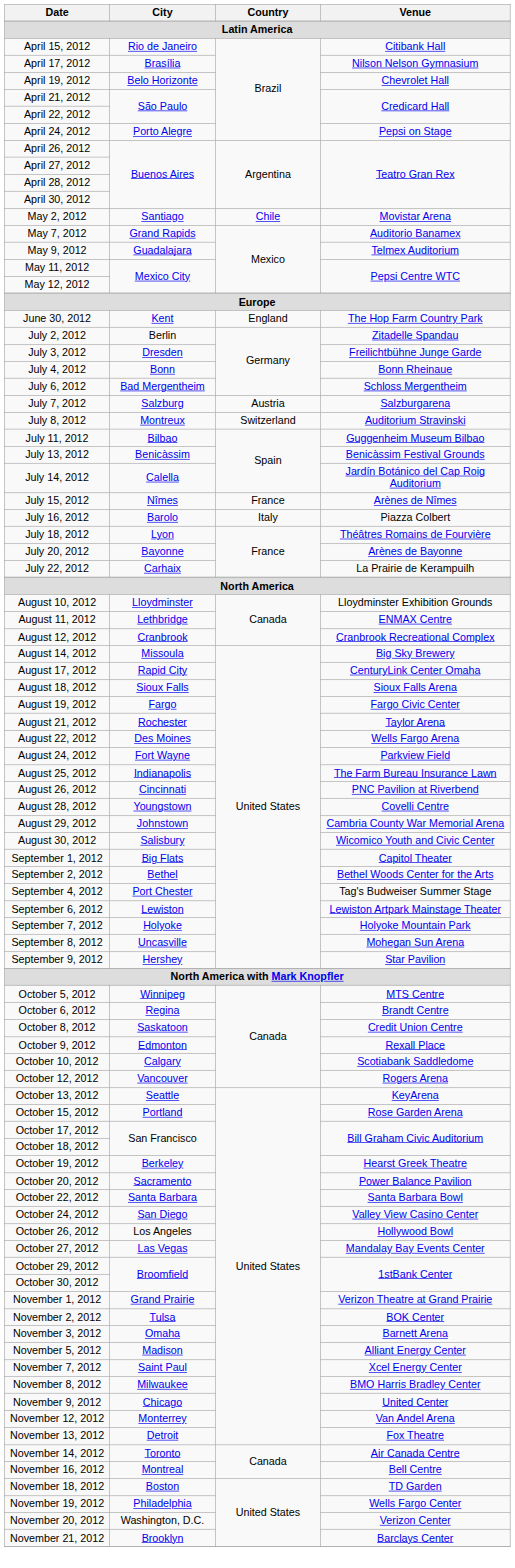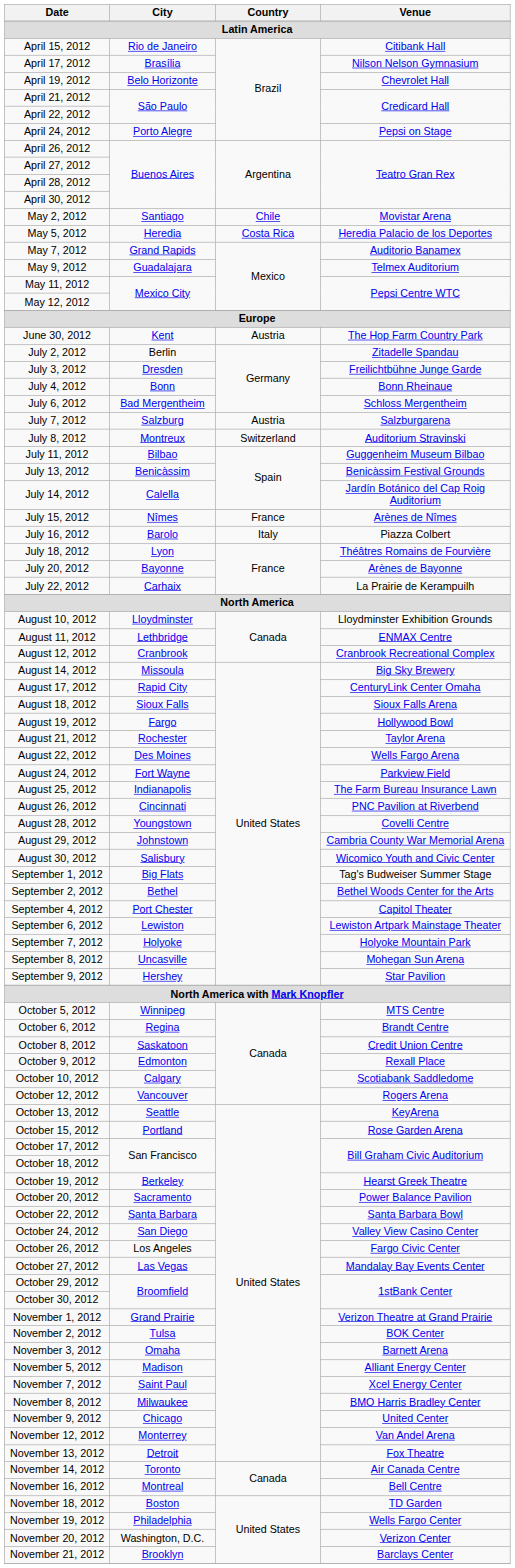 <table class="wikitable" style="text-align:center;">
 <tr>
 <th width="150">Date</th>
 <th width="150">City</th>
 <th width="150">Country</th>
 <th width="275">Venue</th>
 </tr>
 <tr>
 </tr>
 <tr style="background:#ddd;">
 <td colspan="4"><strong>Latin America</strong></td>
 </tr>
 <tr>
 <td>April 15, 2012</td>
 <td><a href='#'>Rio de Janeiro</a></td>
 <td rowspan="6">Brazil</td>
 <td><a href='#'>Citibank Hall</a></td>
 </tr>
 <tr>
 <td>April 17, 2012</td>
 <td><a href='#'>Brasília</a></td>
 <td><a href='#'>Nilson Nelson Gymnasium</a></td>
 </tr>
 <tr>
 <td>April 19, 2012</td>
 <td><a href='#'>Belo Horizonte</a></td>
 <td><a href='#'>Chevrolet Hall</a></td>
 </tr>
 <tr>
 <td>April 21, 2012</td>
 <td rowspan="2"><a href='#'>São Paulo</a></td>
 <td rowspan="2"><a href='#'>Credicard Hall</a></td>
 </tr>
 <tr>
 <td>April 22, 2012</td>
 </tr>
 <tr>
 <td>April 24, 2012</td>
 <td><a href='#'>Porto Alegre</a></td>
 <td><a href='#'>Pepsi on Stage</a></td>
 </tr>
 <tr>
 <td>April 26, 2012</td>
 <td rowspan="4"><a href='#'>Buenos Aires</a></td>
 <td rowspan="4">Argentina</td>
 <td rowspan="4"><a href='#'>Teatro Gran Rex</a></td>
 </tr>
 <tr>
 <td>April 27, 2012</td>
 </tr>
 <tr>
 <td>April 28, 2012</td>
 </tr>
 <tr>
 <td>April 30, 2012</td>
 </tr>
 <tr>
 <td>May 2, 2012</td>
 <td><a href='#'>Santiago</a></td>
 <td><a href='#'>Chile</a></td>
 <td><a href='#'>Movistar Arena</a></td>
 </tr>
 <tr>
+<td>May 5, 2012</td>
+<td><a href='#'>Heredia</a></td>
+<td><a href='#'>Costa Rica</a></td>
+<td><a href='#'>Heredia Palacio de los Deportes</a></td>
+</tr>
+<tr>
 <td>May 7, 2012</td>
 <td><a href='#'>Grand Rapids</a></td>
 <td rowspan="4">Mexico</td>
 <td><a href='#'>Auditorio Banamex</a></td>
 </tr>
 <tr>
 <td>May 9, 2012</td>
 <td><a href='#'>Guadalajara</a></td>
 <td><a href='#'>Telmex Auditorium</a></td>
 </tr>
 <tr>
 <td>May 11, 2012</td>
 <td rowspan="2"><a href='#'>Mexico City</a></td>
 <td rowspan="2"><a href='#'>Pepsi Centre WTC</a></td>
 </tr>
 <tr>
 <td>May 12, 2012</td>
 </tr>
 <tr>
 </tr>
 <tr style="background:#ddd;">
 <td colspan="4"><strong>Europe</strong></td>
 </tr>
 <tr>
 <td>June 30, 2012</td>
 <td><a href='#'>Kent</a></td>
-<td>England</td>
+<td>Austria</td>
 <td><a href='#'>The Hop Farm Country Park</a></td>
 </tr>
 <tr>
 <td>July 2, 2012</td>
 <td>Berlin</td>
 <td rowspan="4">Germany</td>
 <td><a href='#'>Zitadelle Spandau</a></td>
 </tr>
 <tr>
 <td>July 3, 2012</td>
 <td><a href='#'>Dresden</a></td>
 <td><a href='#'>Freilichtbühne Junge Garde</a></td>
 </tr>
 <tr>
 <td>July 4, 2012</td>
 <td><a href='#'>Bonn</a></td>
 <td><a href='#'>Bonn Rheinaue</a></td>
 </tr>
 <tr>
 <td>July 6, 2012</td>
 <td><a href='#'>Bad Mergentheim</a></td>
 <td><a href='#'>Schloss Mergentheim</a></td>
 </tr>
 <tr>
 <td>July 7, 2012</td>
 <td><a href='#'>Salzburg</a></td>
 <td>Austria</td>
 <td><a href='#'>Salzburgarena</a></td>
 </tr>
 <tr>
 <td>July 8, 2012</td>
 <td><a href='#'>Montreux</a></td>
 <td>Switzerland</td>
 <td><a href='#'>Auditorium Stravinski</a></td>
 </tr>
 <tr>
 <td>July 11, 2012</td>
 <td><a href='#'>Bilbao</a></td>
 <td rowspan="3">Spain</td>
 <td><a href='#'>Guggenheim Museum Bilbao</a></td>
 </tr>
 <tr>
 <td>July 13, 2012</td>
 <td><a href='#'>Benicàssim</a></td>
 <td><a href='#'>Benicàssim Festival Grounds</a></td>
 </tr>
 <tr>
 <td>July 14, 2012</td>
 <td><a href='#'>Calella</a></td>
 <td><a href='#'>Jardín Botánico del Cap Roig Auditorium</a></td>
 </tr>
 <tr>
 <td>July 15, 2012</td>
 <td><a href='#'>Nîmes</a></td>
 <td>France</td>
 <td><a href='#'>Arènes de Nîmes</a></td>
 </tr>
 <tr>
 <td>July 16, 2012</td>
 <td><a href='#'>Barolo</a></td>
 <td>Italy</td>
 <td>Piazza Colbert</td>
 </tr>
 <tr>
 <td>July 18, 2012</td>
 <td><a href='#'>Lyon</a></td>
 <td rowspan="3">France</td>
 <td><a href='#'>Théâtres Romains de Fourvière</a></td>
 </tr>
 <tr>
 <td>July 20, 2012</td>
 <td><a href='#'>Bayonne</a></td>
 <td><a href='#'>Arènes de Bayonne</a></td>
 </tr>
 <tr>
 <td>July 22, 2012</td>
 <td><a href='#'>Carhaix</a></td>
 <td>La Prairie de Kerampuilh</td>
 </tr>
 <tr>
 </tr>
 <tr style="background:#ddd;">
 <td colspan="4"><strong>North America</strong></td>
 </tr>
 <tr>
 <td>August 10, 2012</td>
 <td><a href='#'>Lloydminster</a></td>
 <td rowspan="3">Canada</td>
 <td>Lloydminster Exhibition Grounds</td>
 </tr>
 <tr>
 <td>August 11, 2012</td>
 <td><a href='#'>Lethbridge</a></td>
 <td><a href='#'>ENMAX Centre</a></td>
 </tr>
 <tr>
 <td>August 12, 2012</td>
 <td><a href='#'>Cranbrook</a></td>
 <td><a href='#'>Cranbrook Recreational Complex</a></td>
 </tr>
 <tr>
 <td>August 14, 2012</td>
 <td><a href='#'>Missoula</a></td>
 <td rowspan="19">United States</td>
 <td><a href='#'>Big Sky Brewery</a></td>
 </tr>
 <tr>
 <td>August 17, 2012</td>
 <td><a href='#'>Rapid City</a></td>
 <td><a href='#'>CenturyLink Center Omaha</a></td>
 </tr>
 <tr>
 <td>August 18, 2012</td>
 <td><a href='#'>Sioux Falls</a></td>
 <td><a href='#'>Sioux Falls Arena</a></td>
 </tr>
 <tr>
 <td>August 19, 2012</td>
 <td><a href='#'>Fargo</a></td>
-<td><a href='#'>Fargo Civic Center</a></td>
+<td><a href='#'>Hollywood Bowl</a></td>
 </tr>
 <tr>
 <td>August 21, 2012</td>
 <td><a href='#'>Rochester</a></td>
 <td><a href='#'>Taylor Arena</a></td>
 </tr>
 <tr>
 <td>August 22, 2012</td>
 <td><a href='#'>Des Moines</a></td>
 <td><a href='#'>Wells Fargo Arena</a></td>
 </tr>
 <tr>
 <td>August 24, 2012</td>
 <td><a href='#'>Fort Wayne</a></td>
 <td><a href='#'>Parkview Field</a></td>
 </tr>
 <tr>
 <td>August 25, 2012</td>
 <td><a href='#'>Indianapolis</a></td>
 <td><a href='#'>The Farm Bureau Insurance Lawn</a></td>
 </tr>
 <tr>
 <td>August 26, 2012</td>
 <td><a href='#'>Cincinnati</a></td>
 <td><a href='#'>PNC Pavilion at Riverbend</a></td>
 </tr>
 <tr>
 <td>August 28, 2012</td>
 <td><a href='#'>Youngstown</a></td>
 <td><a href='#'>Covelli Centre</a></td>
 </tr>
 <tr>
 <td>August 29, 2012</td>
 <td><a href='#'>Johnstown</a></td>
 <td><a href='#'>Cambria County War Memorial Arena</a></td>
 </tr>
 <tr>
 <td>August 30, 2012</td>
 <td><a href='#'>Salisbury</a></td>
 <td><a href='#'>Wicomico Youth and Civic Center</a></td>
 </tr>
 <tr>
 <td>September 1, 2012</td>
 <td><a href='#'>Big Flats</a></td>
-<td><a href='#'>Capitol Theater</a></td>
+<td>Tag's Budweiser Summer Stage</td>
 </tr>
 <tr>
 <td>September 2, 2012</td>
 <td><a href='#'>Bethel</a></td>
 <td><a href='#'>Bethel Woods Center for the Arts</a></td>
 </tr>
 <tr>
 <td>September 4, 2012</td>
 <td><a href='#'>Port Chester</a></td>
-<td>Tag's Budweiser Summer Stage</td>
+<td><a href='#'>Capitol Theater</a></td>
 </tr>
 <tr>
 <td>September 6, 2012</td>
 <td><a href='#'>Lewiston</a></td>
 <td><a href='#'>Lewiston Artpark Mainstage Theater</a></td>
 </tr>
 <tr>
 <td>September 7, 2012</td>
 <td><a href='#'>Holyoke</a></td>
 <td><a href='#'>Holyoke Mountain Park</a></td>
 </tr>
 <tr>
 <td>September 8, 2012</td>
 <td><a href='#'>Uncasville</a></td>
 <td><a href='#'>Mohegan Sun Arena</a></td>
 </tr>
 <tr>
 <td>September 9, 2012</td>
 <td><a href='#'>Hershey</a></td>
 <td><a href='#'>Star Pavilion</a></td>
 </tr>
 <tr>
 </tr>
 <tr style="background:#ddd;">
 <td colspan="4"><strong>North America with <a href='#'>Mark Knopfler</a></strong></td>
 </tr>
 <tr>
 <td>October 5, 2012</td>
 <td><a href='#'>Winnipeg</a></td>
 <td rowspan="6">Canada</td>
 <td><a href='#'>MTS Centre</a></td>
 </tr>
 <tr>
 <td>October 6, 2012</td>
 <td><a href='#'>Regina</a></td>
 <td><a href='#'>Brandt Centre</a></td>
 </tr>
 <tr>
 <td>October 8, 2012</td>
 <td><a href='#'>Saskatoon</a></td>
 <td><a href='#'>Credit Union Centre</a></td>
 </tr>
 <tr>
 <td>October 9, 2012</td>
 <td><a href='#'>Edmonton</a></td>
 <td><a href='#'>Rexall Place</a></td>
 </tr>
 <tr>
 <td>October 10, 2012</td>
 <td><a href='#'>Calgary</a></td>
 <td><a href='#'>Scotiabank Saddledome</a></td>
 </tr>
 <tr>
 <td>October 12, 2012</td>
 <td><a href='#'>Vancouver</a></td>
 <td><a href='#'>Rogers Arena</a></td>
 </tr>
 <tr>
 <td>October 13, 2012</td>
 <td><a href='#'>Seattle</a></td>
 <td rowspan="21">United States</td>
 <td><a href='#'>KeyArena</a></td>
 </tr>
 <tr>
 <td>October 15, 2012</td>
 <td><a href='#'>Portland</a></td>
 <td><a href='#'>Rose Garden Arena</a></td>
 </tr>
 <tr>
 <td>October 17, 2012</td>
 <td rowspan="2">San Francisco</td>
 <td rowspan="2"><a href='#'>Bill Graham Civic Auditorium</a></td>
 </tr>
 <tr>
 <td>October 18, 2012</td>
 </tr>
 <tr>
 <td>October 19, 2012</td>
 <td><a href='#'>Berkeley</a></td>
 <td><a href='#'>Hearst Greek Theatre</a></td>
 </tr>
 <tr>
 <td>October 20, 2012</td>
 <td><a href='#'>Sacramento</a></td>
 <td><a href='#'>Power Balance Pavilion</a></td>
 </tr>
 <tr>
 <td>October 22, 2012</td>
 <td><a href='#'>Santa Barbara</a></td>
 <td><a href='#'>Santa Barbara Bowl</a></td>
 </tr>
 <tr>
 <td>October 24, 2012</td>
 <td><a href='#'>San Diego</a></td>
 <td><a href='#'>Valley View Casino Center</a></td>
 </tr>
 <tr>
 <td>October 26, 2012</td>
 <td>Los Angeles</td>
-<td><a href='#'>Hollywood Bowl</a></td>
+<td><a href='#'>Fargo Civic Center</a></td>
 </tr>
 <tr>
 <td>October 27, 2012</td>
 <td><a href='#'>Las Vegas</a></td>
 <td><a href='#'>Mandalay Bay Events Center</a></td>
 </tr>
 <tr>
 <td>October 29, 2012</td>
 <td rowspan="2"><a href='#'>Broomfield</a></td>
 <td rowspan="2"><a href='#'>1stBank Center</a></td>
 </tr>
 <tr>
 <td>October 30, 2012</td>
 </tr>
 <tr>
 <td>November 1, 2012</td>
 <td><a href='#'>Grand Prairie</a></td>
 <td><a href='#'>Verizon Theatre at Grand Prairie</a></td>
 </tr>
 <tr>
 <td>November 2, 2012</td>
 <td><a href='#'>Tulsa</a></td>
 <td><a href='#'>BOK Center</a></td>
 </tr>
 <tr>
 <td>November 3, 2012</td>
 <td><a href='#'>Omaha</a></td>
 <td><a href='#'>Barnett Arena</a></td>
 </tr>
 <tr>
 <td>November 5, 2012</td>
 <td><a href='#'>Madison</a></td>
 <td><a href='#'>Alliant Energy Center</a></td>
 </tr>
 <tr>
 <td>November 7, 2012</td>
 <td><a href='#'>Saint Paul</a></td>
 <td><a href='#'>Xcel Energy Center</a></td>
 </tr>
 <tr>
 <td>November 8, 2012</td>
 <td><a href='#'>Milwaukee</a></td>
 <td><a href='#'>BMO Harris Bradley Center</a></td>
 </tr>
 <tr>
 <td>November 9, 2012</td>
 <td><a href='#'>Chicago</a></td>
 <td><a href='#'>United Center</a></td>
 </tr>
 <tr>
 <td>November 12, 2012</td>
 <td><a href='#'>Monterrey</a></td>
 <td><a href='#'>Van Andel Arena</a></td>
 </tr>
 <tr>
 <td>November 13, 2012</td>
 <td><a href='#'>Detroit</a></td>
 <td><a href='#'>Fox Theatre</a></td>
 </tr>
 <tr>
 <td>November 14, 2012</td>
 <td><a href='#'>Toronto</a></td>
 <td rowspan="2">Canada</td>
 <td><a href='#'>Air Canada Centre</a></td>
 </tr>
 <tr>
 <td>November 16, 2012</td>
 <td><a href='#'>Montreal</a></td>
 <td><a href='#'>Bell Centre</a></td>
 </tr>
 <tr>
 <td>November 18, 2012</td>
 <td><a href='#'>Boston</a></td>
 <td rowspan="4">United States</td>
 <td><a href='#'>TD Garden</a></td>
 </tr>
 <tr>
 <td>November 19, 2012</td>
 <td><a href='#'>Philadelphia</a></td>
 <td><a href='#'>Wells Fargo Center</a></td>
 </tr>
 <tr>
 <td>November 20, 2012</td>
 <td>Washington, D.C.</td>
 <td><a href='#'>Verizon Center</a></td>
 </tr>
 <tr>
 <td>November 21, 2012</td>
 <td><a href='#'>Brooklyn</a></td>
 <td><a href='#'>Barclays Center</a></td>
 </tr>
 <tr>
 </tr>
 </table>
